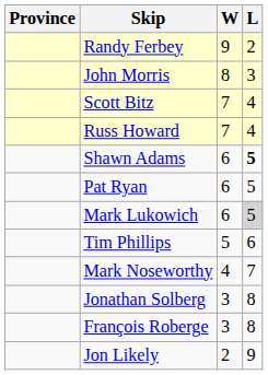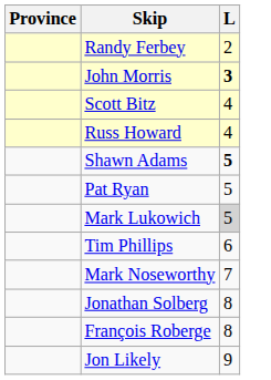 <table class="wikitable">
 <tr>
 <th>Province</th>
 <th>Skip</th>
-<th>W</th>
 <th>L</th>
 </tr>
 <tr bgcolor=#ffffcc>
 <td></td>
 <td><a href='#'>Randy Ferbey</a></td>
-<td>9</td>
 <td>2</td>
 </tr>
 <tr bgcolor=#ffffcc>
 <td></td>
 <td><a href='#'>John Morris</a></td>
-<td>8</td>
-<td>3</td>
+<td><strong>3</strong></td>
 </tr>
 <tr bgcolor=#ffffcc>
 <td></td>
 <td><a href='#'>Scott Bitz</a></td>
-<td>7</td>
 <td>4</td>
 </tr>
 <tr bgcolor=#ffffcc>
 <td></td>
 <td><a href='#'>Russ Howard</a></td>
-<td>7</td>
 <td>4</td>
 </tr>
 <tr>
 <td></td>
 <td><a href='#'>Shawn Adams</a></td>
-<td>6</td>
 <td><strong>5</strong></td>
 </tr>
 <tr>
 <td></td>
 <td><a href='#'>Pat Ryan</a></td>
-<td>6</td>
 <td>5</td>
 </tr>
 <tr>
 <td></td>
 <td><a href='#'>Mark Lukowich</a></td>
-<td>6</td>
 <td style="background: lightgrey;">5</td>
 </tr>
 <tr>
 <td></td>
 <td><a href='#'>Tim Phillips</a></td>
-<td>5</td>
 <td>6</td>
 </tr>
 <tr>
 <td></td>
 <td><a href='#'>Mark Noseworthy</a></td>
-<td>4</td>
 <td>7</td>
 </tr>
 <tr>
 <td></td>
 <td><a href='#'>Jonathan Solberg</a></td>
-<td>3</td>
 <td>8</td>
 </tr>
 <tr>
 <td></td>
 <td><a href='#'>François Roberge</a></td>
-<td>3</td>
 <td>8</td>
 </tr>
 <tr>
 <td></td>
 <td><a href='#'>Jon Likely</a></td>
-<td>2</td>
 <td>9</td>
 </tr>
 </table>
